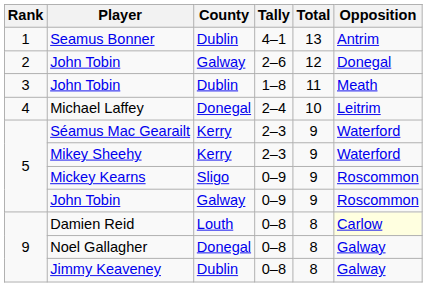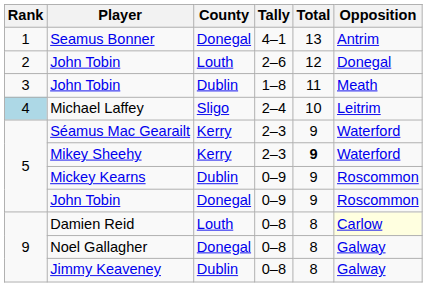 <table class="wikitable">
 <tr>
 <th>Rank</th>
 <th>Player</th>
 <th>County</th>
 <th>Tally</th>
 <th>Total</th>
 <th>Opposition</th>
 </tr>
 <tr>
 <td rowspan=1 align=center>1</td>
 <td><a href='#'>Seamus Bonner</a></td>
-<td><a href='#'>Dublin</a></td>
+<td><a href='#'>Donegal</a></td>
 <td align=center>4–1</td>
 <td align=center>13</td>
 <td><a href='#'>Antrim</a></td>
 </tr>
 <tr>
 <td rowspan=1 align=center>2</td>
 <td><a href='#'>John Tobin</a></td>
-<td><a href='#'>Galway</a></td>
+<td><a href='#'>Louth</a></td>
 <td align=center>2–6</td>
 <td align=center>12</td>
 <td><a href='#'>Donegal</a></td>
 </tr>
 <tr>
 <td rowspan=1 align=center>3</td>
 <td><a href='#'>John Tobin</a></td>
 <td><a href='#'>Dublin</a></td>
 <td align=center>1–8</td>
 <td align=center>11</td>
 <td><a href='#'>Meath</a></td>
 </tr>
 <tr>
-<td rowspan=1 align=center>4</td>
+<td rowspan=1 align=center style="background: lightblue;">4</td>
 <td>Michael Laffey</td>
-<td><a href='#'>Donegal</a></td>
+<td><a href='#'>Sligo</a></td>
 <td align=center>2–4</td>
 <td align=center>10</td>
 <td><a href='#'>Leitrim</a></td>
 </tr>
 <tr>
 <td rowspan=4 align=center>5</td>
 <td><a href='#'>Séamus Mac Gearailt</a></td>
 <td><a href='#'>Kerry</a></td>
 <td align=center>2–3</td>
 <td align=center>9</td>
 <td><a href='#'>Waterford</a></td>
 </tr>
 <tr>
 <td><a href='#'>Mikey Sheehy</a></td>
 <td><a href='#'>Kerry</a></td>
 <td align=center>2–3</td>
-<td align=center>9</td>
+<td align=center><strong>9</strong></td>
 <td><a href='#'>Waterford</a></td>
 </tr>
 <tr>
 <td><a href='#'>Mickey Kearns</a></td>
-<td><a href='#'>Sligo</a></td>
+<td><a href='#'>Dublin</a></td>
 <td align=center>0–9</td>
 <td align=center>9</td>
 <td><a href='#'>Roscommon</a></td>
 </tr>
 <tr>
 <td><a href='#'>John Tobin</a></td>
-<td><a href='#'>Galway</a></td>
+<td><a href='#'>Donegal</a></td>
 <td align=center>0–9</td>
 <td align=center>9</td>
 <td><a href='#'>Roscommon</a></td>
 </tr>
 <tr>
 <td rowspan=3 align=center>9</td>
 <td>Damien Reid</td>
 <td><a href='#'>Louth</a></td>
 <td align=center>0–8</td>
 <td align=center>8</td>
 <td style="background: lightyellow;"><a href='#'>Carlow</a></td>
 </tr>
 <tr>
 <td>Noel Gallagher</td>
 <td><a href='#'>Donegal</a></td>
 <td align=center>0–8</td>
 <td align=center>8</td>
 <td><a href='#'>Galway</a></td>
 </tr>
 <tr>
 <td><a href='#'>Jimmy Keaveney</a></td>
 <td><a href='#'>Dublin</a></td>
 <td align=center>0–8</td>
 <td align=center>8</td>
 <td><a href='#'>Galway</a></td>
 </tr>
 </table>
